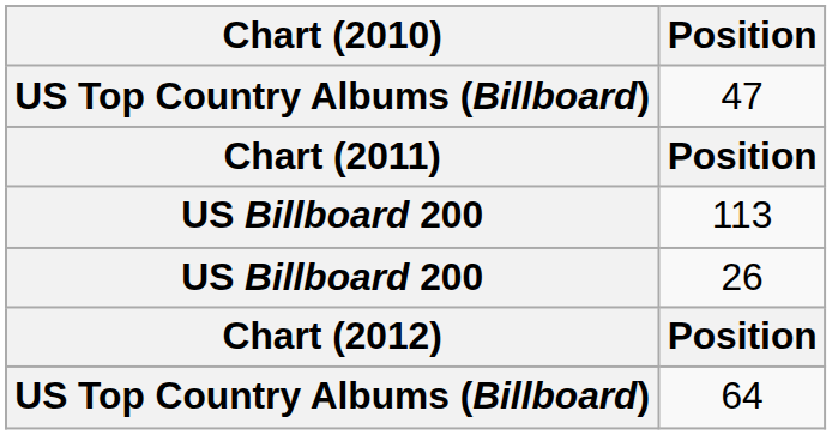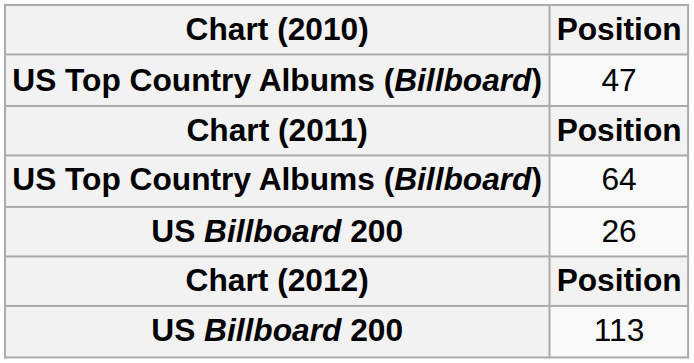 <table class="wikitable plainrowheaders" style="text-align:center">
 <tr>
 <th scope="col">Chart (2010)</th>
 <th scope="col">Position</th>
 </tr>
 <tr>
 <th scope="row">US Top Country Albums (<em>Billboard</em>)</th>
 <td>47</td>
 </tr>
 <tr>
 <th scope="col">Chart (2011)</th>
 <th scope="col">Position</th>
 </tr>
 <tr>
-<th scope="row">US <em>Billboard</em> 200</th>
-<td>113</td>
+<th scope="row">US Top Country Albums (<em>Billboard</em>)</th>
+<td>64</td>
 </tr>
 <tr>
 <th scope="row">US <em>Billboard</em> 200</th>
 <td>26</td>
 </tr>
 <tr>
 <th scope="col">Chart (2012)</th>
 <th scope="col">Position</th>
 </tr>
 <tr>
-<th scope="row">US Top Country Albums (<em>Billboard</em>)</th>
-<td>64</td>
+<th scope="row">US <em>Billboard</em> 200</th>
+<td>113</td>
 </tr>
 </table>
